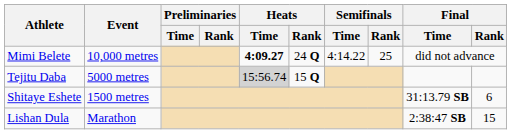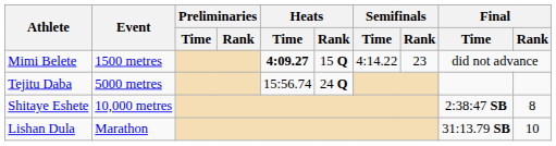 <table class=wikitable style="font-size:90%;">
 <tr>
 <th rowspan="2">Athlete</th>
 <th rowspan="2">Event</th>
 <th colspan="2">Preliminaries</th>
 <th colspan="2">Heats</th>
 <th colspan="2">Semifinals</th>
 <th colspan="2">Final</th>
 </tr>
 <tr>
 <th>Time</th>
 <th>Rank</th>
 <th>Time</th>
 <th>Rank</th>
 <th>Time</th>
 <th>Rank</th>
 <th>Time</th>
 <th>Rank</th>
 </tr>
 <tr style="border-top: single;">
 <td><a href='#'>Mimi Belete</a></td>
-<td><a href='#'>10,000 metres</a></td>
+<td><a href='#'>1500 metres</a></td>
 <td colspan= 2 bgcolor="wheat"></td>
 <td align=center><strong>4:09.27</strong></td>
-<td align=center>24 <strong>Q</strong></td>
+<td align=center>15 <strong>Q</strong></td>
 <td align=center>4:14.22</td>
-<td align=center>25</td>
+<td align=center>23</td>
 <td align=center colspan=2>did not advance</td>
 </tr>
 <tr style="border-top: single;">
 <td><a href='#'>Tejitu Daba</a></td>
 <td><a href='#'>5000 metres</a></td>
 <td colspan= 2 bgcolor="wheat"></td>
-<td align=center style="background: lightgrey;">15:56.74</td>
-<td align=center>15 <strong>Q</strong></td>
+<td align=center>15:56.74</td>
+<td align=center>24 <strong>Q</strong></td>
 <td colspan= 2 bgcolor="wheat"></td>
 <td align=center></td>
 <td align=center></td>
 </tr>
 <tr style="border-top: single;">
 <td><a href='#'>Shitaye Eshete</a></td>
-<td><a href='#'>1500 metres</a></td>
+<td><a href='#'>10,000 metres</a></td>
 <td colspan= 6 bgcolor="wheat"></td>
-<td align=center>31:13.79 <strong>SB</strong></td>
-<td align=center>6</td>
+<td align=center>2:38:47 <strong>SB</strong></td>
+<td align=center>8</td>
 </tr>
 <tr style="border-top: single;">
 <td><a href='#'>Lishan Dula</a></td>
 <td><a href='#'>Marathon</a></td>
 <td colspan= 6 bgcolor="wheat"></td>
-<td align=center>2:38:47 <strong>SB</strong></td>
-<td align=center>15</td>
+<td align=center>31:13.79 <strong>SB</strong></td>
+<td align=center>10</td>
 </tr>
 </table>
